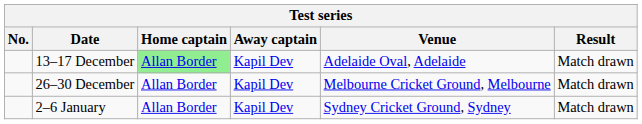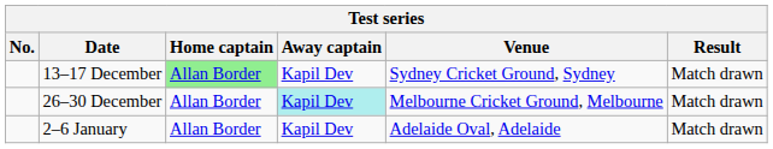 <table class="wikitable">
 <tr>
 <th colspan="9">Test series</th>
 </tr>
 <tr>
 <th>No.</th>
 <th>Date</th>
 <th>Home captain</th>
 <th>Away captain</th>
 <th>Venue</th>
 <th>Result</th>
 </tr>
 <tr>
 <td></td>
 <td>13–17 December</td>
 <td style="background: lightgreen;"><a href='#'>Allan Border</a></td>
 <td><a href='#'>Kapil Dev</a></td>
-<td><a href='#'>Adelaide Oval</a>, <a href='#'>Adelaide</a></td>
+<td><a href='#'>Sydney Cricket Ground</a>, <a href='#'>Sydney</a></td>
 <td>Match drawn</td>
 </tr>
 <tr>
 <td></td>
 <td>26–30 December</td>
 <td><a href='#'>Allan Border</a></td>
-<td><a href='#'>Kapil Dev</a></td>
+<td style="background: paleturquoise;"><a href='#'>Kapil Dev</a></td>
 <td><a href='#'>Melbourne Cricket Ground</a>, <a href='#'>Melbourne</a></td>
 <td>Match drawn</td>
 </tr>
 <tr>
 <td></td>
 <td>2–6 January</td>
 <td><a href='#'>Allan Border</a></td>
 <td><a href='#'>Kapil Dev</a></td>
-<td><a href='#'>Sydney Cricket Ground</a>, <a href='#'>Sydney</a></td>
+<td><a href='#'>Adelaide Oval</a>, <a href='#'>Adelaide</a></td>
 <td>Match drawn</td>
 </tr>
 </table>
